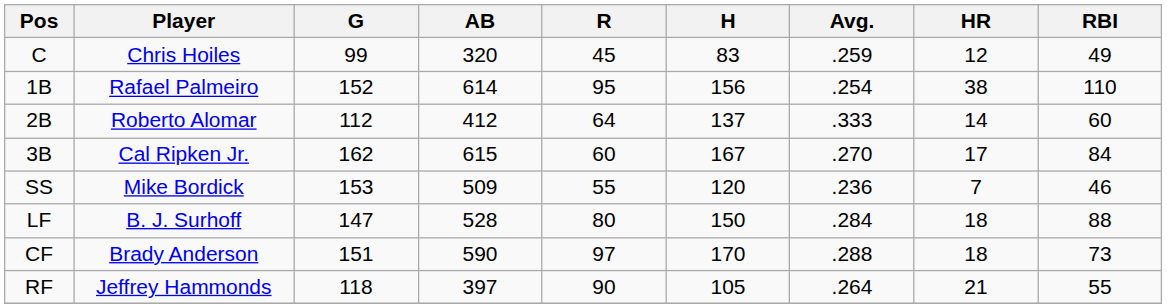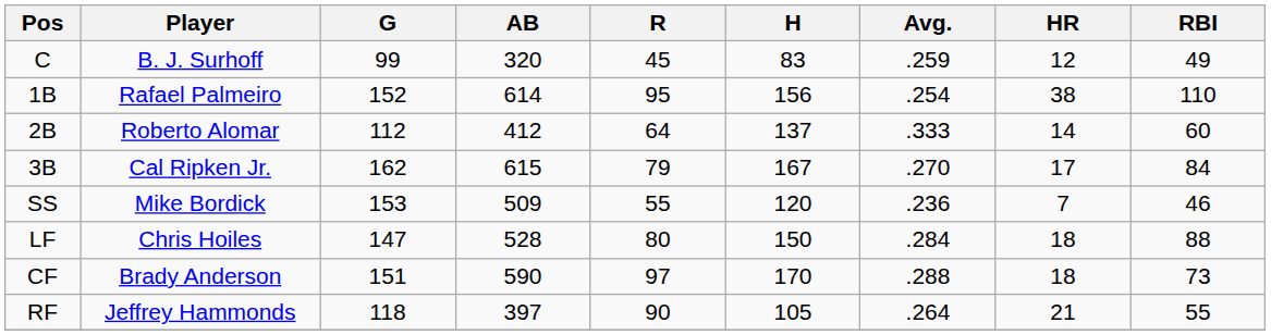 <table class="wikitable sortable">
 <tr>
 <th bgcolor="#DDDDFF" width="5%">Pos</th>
 <th bgcolor="#DDDDFF" width="16%">Player</th>
 <th bgcolor="#DDDDFF" width="9%">G</th>
 <th bgcolor="#DDDDFF" width="9%">AB</th>
 <th bgcolor="#DDDDFF" width="9%">R</th>
 <th bgcolor="#DDDDFF" width="9%">H</th>
 <th bgcolor="#DDDDFF" width="9%">Avg.</th>
 <th bgcolor="#DDDDFF" width="9%">HR</th>
 <th bgcolor="#DDDDFF" width="9%">RBI</th>
 </tr>
 <tr align="center">
 <td>C</td>
-<td><a href='#'>Chris Hoiles</a></td>
+<td><a href='#'>B. J. Surhoff</a></td>
 <td>99</td>
 <td>320</td>
 <td>45</td>
 <td>83</td>
 <td>.259</td>
 <td>12</td>
 <td>49</td>
 </tr>
 <tr align="center">
 <td>1B</td>
 <td><a href='#'>Rafael Palmeiro</a></td>
 <td>152</td>
 <td>614</td>
 <td>95</td>
 <td>156</td>
 <td>.254</td>
 <td>38</td>
 <td>110</td>
 </tr>
 <tr align="center">
 <td>2B</td>
 <td><a href='#'>Roberto Alomar</a></td>
 <td>112</td>
 <td>412</td>
 <td>64</td>
 <td>137</td>
 <td>.333</td>
 <td>14</td>
 <td>60</td>
 </tr>
 <tr align="center">
 <td>3B</td>
 <td><a href='#'>Cal Ripken Jr.</a></td>
 <td>162</td>
 <td>615</td>
-<td>60</td>
+<td>79</td>
 <td>167</td>
 <td>.270</td>
 <td>17</td>
 <td>84</td>
 </tr>
 <tr align="center">
 <td>SS</td>
 <td><a href='#'>Mike Bordick</a></td>
 <td>153</td>
 <td>509</td>
 <td>55</td>
 <td>120</td>
 <td>.236</td>
 <td>7</td>
 <td>46</td>
 </tr>
 <tr align="center">
 <td>LF</td>
-<td><a href='#'>B. J. Surhoff</a></td>
+<td><a href='#'>Chris Hoiles</a></td>
 <td>147</td>
 <td>528</td>
 <td>80</td>
 <td>150</td>
 <td>.284</td>
 <td>18</td>
 <td>88</td>
 </tr>
 <tr align="center">
 <td>CF</td>
 <td><a href='#'>Brady Anderson</a></td>
 <td>151</td>
 <td>590</td>
 <td>97</td>
 <td>170</td>
 <td>.288</td>
 <td>18</td>
 <td>73</td>
 </tr>
 <tr align="center">
 <td>RF</td>
 <td><a href='#'>Jeffrey Hammonds</a></td>
 <td>118</td>
 <td>397</td>
 <td>90</td>
 <td>105</td>
 <td>.264</td>
 <td>21</td>
 <td>55</td>
 </tr>
 <tr align="center">
 </tr>
 </table>
